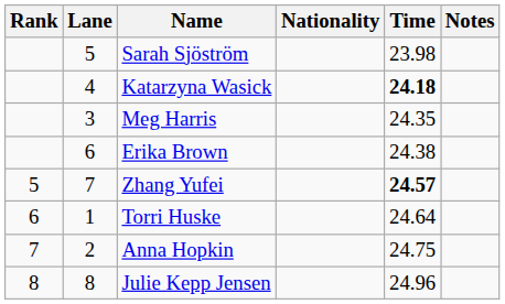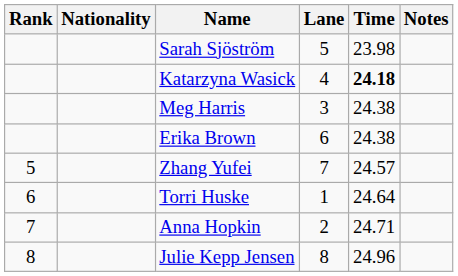 <table class="wikitable sortable" style="text-align:center">
 <tr>
 <th>Rank</th>
+<th>Nationality</th>
+<th>Name</th>
 <th>Lane</th>
-<th>Name</th>
-<th>Nationality</th>
 <th>Time</th>
 <th>Notes</th>
 </tr>
 <tr>
 <td></td>
+<td align=left></td>
+<td align=left><a href='#'>Sarah Sjöström</a></td>
 <td>5</td>
-<td align=left><a href='#'>Sarah Sjöström</a></td>
-<td align=left></td>
 <td>23.98</td>
 <td></td>
 </tr>
 <tr>
 <td></td>
+<td align=left></td>
+<td align=left><a href='#'>Katarzyna Wasick</a></td>
 <td>4</td>
-<td align=left><a href='#'>Katarzyna Wasick</a></td>
-<td align=left></td>
 <td><strong>24.18</strong></td>
 <td></td>
 </tr>
 <tr>
 <td></td>
+<td align=left></td>
+<td align=left><a href='#'>Meg Harris</a></td>
 <td>3</td>
-<td align=left><a href='#'>Meg Harris</a></td>
-<td align=left></td>
-<td>24.35</td>
+<td>24.38</td>
 <td></td>
 </tr>
 <tr>
 <td></td>
+<td align=left></td>
+<td align=left><a href='#'>Erika Brown</a></td>
 <td>6</td>
-<td align=left><a href='#'>Erika Brown</a></td>
-<td align=left></td>
 <td>24.38</td>
 <td></td>
 </tr>
 <tr>
 <td>5</td>
+<td align=left></td>
+<td align=left><a href='#'>Zhang Yufei</a></td>
 <td>7</td>
-<td align=left><a href='#'>Zhang Yufei</a></td>
-<td align=left></td>
-<td><strong>24.57</strong></td>
+<td>24.57</td>
 <td></td>
 </tr>
 <tr>
 <td>6</td>
+<td align=left></td>
+<td align=left><a href='#'>Torri Huske</a></td>
 <td>1</td>
-<td align=left><a href='#'>Torri Huske</a></td>
-<td align=left></td>
 <td>24.64</td>
 <td></td>
 </tr>
 <tr>
 <td>7</td>
+<td align=left></td>
+<td align=left><a href='#'>Anna Hopkin</a></td>
 <td>2</td>
-<td align=left><a href='#'>Anna Hopkin</a></td>
-<td align=left></td>
-<td>24.75</td>
+<td>24.71</td>
 <td></td>
 </tr>
 <tr>
 <td>8</td>
+<td align=left></td>
+<td align=left><a href='#'>Julie Kepp Jensen</a></td>
 <td>8</td>
-<td align=left><a href='#'>Julie Kepp Jensen</a></td>
-<td align=left></td>
 <td>24.96</td>
 <td></td>
 </tr>
 </table>
